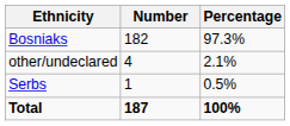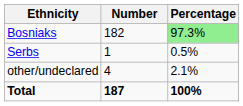 <table class="wikitable">
 <tr>
 <th width="100px">Ethnicity</th>
 <th width="80px">Number</th>
 <th width="80px">Percentage</th>
 </tr>
 <tr>
 <td><a href='#'>Bosniaks</a></td>
 <td>182</td>
-<td>97.3%</td>
+<td style="background: lightgreen;">97.3%</td>
+</tr>
+<tr>
+<td><a href='#'>Serbs</a></td>
+<td>1</td>
+<td>0.5%</td>
 </tr>
 <tr>
 <td>other/undeclared</td>
 <td>4</td>
 <td>2.1%</td>
 </tr>
 <tr>
-<td><a href='#'>Serbs</a></td>
-<td>1</td>
-<td>0.5%</td>
-</tr>
-<tr>
 <td><strong>Total</strong></td>
 <td><strong>187</strong></td>
 <td><strong>100%</strong></td>
 </tr>
 </table>
